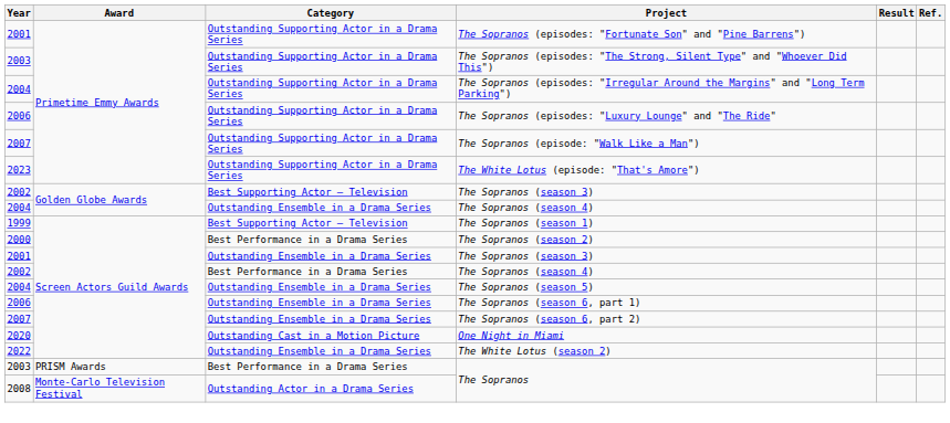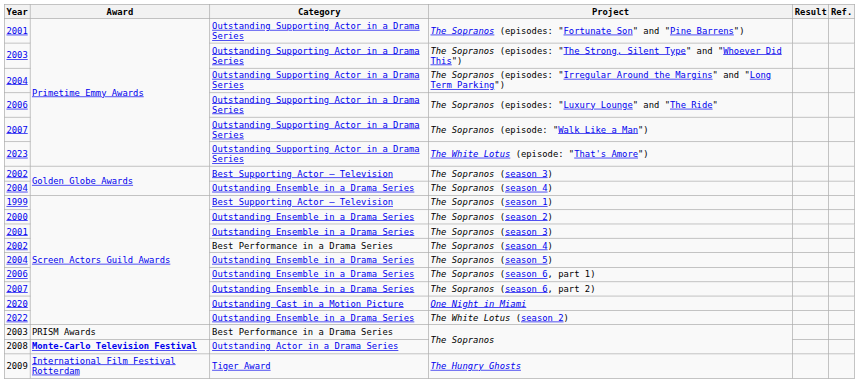 <table class="wikitable">
 <tr>
 <th>Year</th>
 <th>Award</th>
 <th>Category</th>
 <th>Project</th>
 <th>Result</th>
 <th>Ref.</th>
 </tr>
 <tr>
 <td><a href='#'>2001</a></td>
 <td rowspan="6"><a href='#'>Primetime Emmy Awards</a></td>
 <td><a href='#'>Outstanding Supporting Actor in a Drama Series</a></td>
 <td><em><a href='#'>The Sopranos</a></em> (episodes: "<a href='#'>Fortunate Son</a>" and "<a href='#'>Pine Barrens</a>")</td>
 <td></td>
 <td></td>
 </tr>
 <tr>
 <td><a href='#'>2003</a></td>
 <td><a href='#'>Outstanding Supporting Actor in a Drama Series</a></td>
 <td><em>The Sopranos</em> (episodes: "<a href='#'>The Strong, Silent Type</a>" and "<a href='#'>Whoever Did This</a>")</td>
 <td></td>
 <td></td>
 </tr>
 <tr>
 <td><a href='#'>2004</a></td>
 <td><a href='#'>Outstanding Supporting Actor in a Drama Series</a></td>
 <td><em>The Sopranos</em> (episodes: "<a href='#'>Irregular Around the Margins</a>" and "<a href='#'>Long Term Parking</a>")</td>
 <td></td>
 <td></td>
 </tr>
 <tr>
 <td><a href='#'>2006</a></td>
 <td><a href='#'>Outstanding Supporting Actor in a Drama Series</a></td>
 <td><em>The Sopranos</em> (episodes: "<a href='#'>Luxury Lounge</a>" and "<a href='#'>The Ride</a>"</td>
 <td></td>
 <td></td>
 </tr>
 <tr>
 <td><a href='#'>2007</a></td>
 <td><a href='#'>Outstanding Supporting Actor in a Drama Series</a></td>
 <td><em>The Sopranos</em> (episode: "<a href='#'>Walk Like a Man</a>")</td>
 <td></td>
 <td></td>
 </tr>
 <tr>
 <td><a href='#'>2023</a></td>
 <td><a href='#'>Outstanding Supporting Actor in a Drama Series</a></td>
 <td><em><a href='#'>The White Lotus</a></em> (episode: "<a href='#'>That's Amore</a>")</td>
 <td></td>
 <td></td>
 </tr>
 <tr>
 <td><a href='#'>2002</a></td>
 <td rowspan="2"><a href='#'>Golden Globe Awards</a></td>
 <td><a href='#'>Best Supporting Actor – Television</a></td>
 <td><em>The Sopranos</em> (<a href='#'>season 3</a>)</td>
 <td></td>
 <td></td>
 </tr>
 <tr>
 <td><a href='#'>2004</a></td>
 <td><a href='#'>Outstanding Ensemble in a Drama Series</a></td>
 <td><em>The Sopranos</em> (<a href='#'>season 4</a>)</td>
 <td></td>
 <td></td>
 </tr>
 <tr>
 <td><a href='#'>1999</a></td>
 <td rowspan="9"><a href='#'>Screen Actors Guild Awards</a></td>
 <td><a href='#'>Best Supporting Actor – Television</a></td>
 <td><em>The Sopranos</em> (<a href='#'>season 1</a>)</td>
 <td></td>
 <td></td>
 </tr>
 <tr>
 <td><a href='#'>2000</a></td>
-<td>Best Performance in a Drama Series</td>
+<td><a href='#'>Outstanding Ensemble in a Drama Series</a></td>
 <td><em>The Sopranos</em> (<a href='#'>season 2</a>)</td>
 <td></td>
 <td></td>
 </tr>
 <tr>
 <td><a href='#'>2001</a></td>
 <td><a href='#'>Outstanding Ensemble in a Drama Series</a></td>
 <td><em>The Sopranos</em> (<a href='#'>season 3</a>)</td>
 <td></td>
 <td></td>
 </tr>
 <tr>
 <td><a href='#'>2002</a></td>
 <td>Best Performance in a Drama Series</td>
 <td><em>The Sopranos</em> (<a href='#'>season 4</a>)</td>
 <td></td>
 <td></td>
 </tr>
 <tr>
 <td><a href='#'>2004</a></td>
 <td><a href='#'>Outstanding Ensemble in a Drama Series</a></td>
 <td><em>The Sopranos</em> (<a href='#'>season 5</a>)</td>
 <td></td>
 <td></td>
 </tr>
 <tr>
 <td><a href='#'>2006</a></td>
 <td><a href='#'>Outstanding Ensemble in a Drama Series</a></td>
 <td><em>The Sopranos</em> (<a href='#'>season 6</a>, part 1)</td>
 <td></td>
 <td></td>
 </tr>
 <tr>
 <td><a href='#'>2007</a></td>
 <td><a href='#'>Outstanding Ensemble in a Drama Series</a></td>
 <td><em>The Sopranos</em> (<a href='#'>season 6</a>, part 2)</td>
 <td></td>
 <td></td>
 </tr>
 <tr>
 <td><a href='#'>2020</a></td>
 <td><a href='#'>Outstanding Cast in a Motion Picture</a></td>
 <td><em><a href='#'>One Night in Miami</a></em></td>
 <td></td>
 <td></td>
 </tr>
 <tr>
 <td><a href='#'>2022</a></td>
 <td><a href='#'>Outstanding Ensemble in a Drama Series</a></td>
 <td><em>The White Lotus</em> (<a href='#'>season 2</a>)</td>
 <td></td>
 <td></td>
 </tr>
 <tr>
 <td>2003</td>
 <td>PRISM Awards</td>
 <td>Best Performance in a Drama Series</td>
 <td rowspan="2"><em>The Sopranos</em></td>
 <td></td>
 <td></td>
 </tr>
 <tr>
 <td>2008</td>
-<td><a href='#'>Monte-Carlo Television Festival</a></td>
+<td><strong><a href='#'>Monte-Carlo Television Festival</a></strong></td>
 <td><a href='#'>Outstanding Actor in a Drama Series</a></td>
 <td></td>
 <td></td>
 </tr>
+<tr>
+<td>2009</td>
+<td><a href='#'>International Film Festival Rotterdam</a></td>
+<td><a href='#'>Tiger Award</a></td>
+<td><em><a href='#'>The Hungry Ghosts</a></em></td>
+<td></td>
+<td></td>
+</tr>
 </table>
